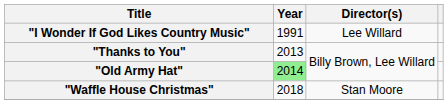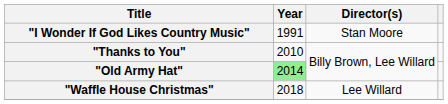 <table class="wikitable plainrowheaders" style="text-align:center;" border="1">
 <tr>
 <th scope="col" style="width:22em;">Title</th>
 <th scope="col">Year</th>
 <th scope="col">Director(s)</th>
 <th></th>
 </tr>
 <tr>
 <th scope="row">"I Wonder If God Likes Country Music"</th>
 <td>1991</td>
-<td>Lee Willard</td>
+<td>Stan Moore</td>
 <td></td>
 </tr>
 <tr>
 <th scope="row">"Thanks to You"</th>
-<td>2013</td>
+<td>2010</td>
 <td rowspan="2">Billy Brown, Lee Willard</td>
 <td></td>
 </tr>
 <tr>
 <th scope="row">"Old Army Hat"</th>
 <td style="background: lightgreen;">2014</td>
 <td></td>
 </tr>
 <tr>
 <th scope="row">"Waffle House Christmas" </th>
 <td>2018</td>
-<td>Stan Moore</td>
+<td>Lee Willard</td>
 <td></td>
 </tr>
 <tr>
 </tr>
 </table>
